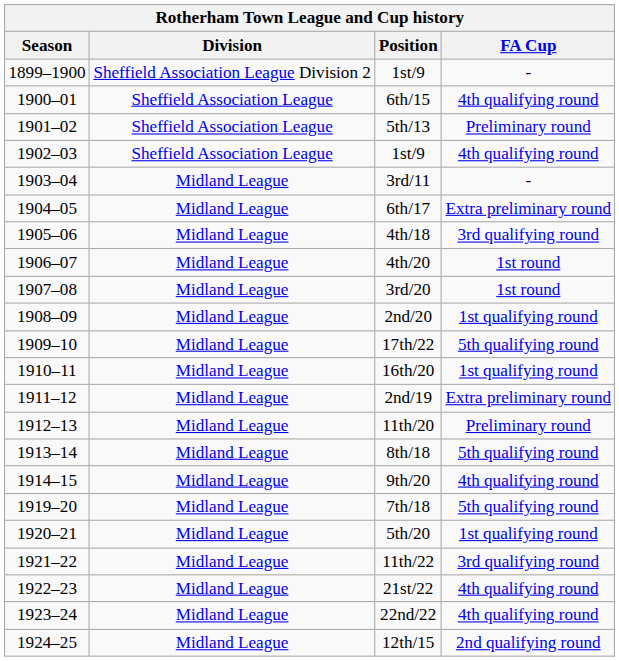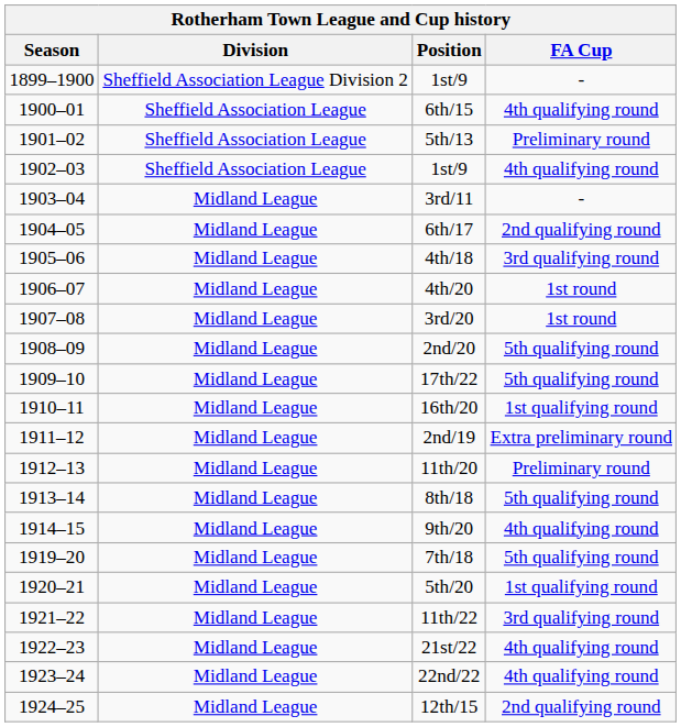 <table class="wikitable collapsible" style="text-align:center;">
 <tr>
 <th colspan="4"><strong>Rotherham Town League and Cup history</strong></th>
 </tr>
 <tr>
 <th>Season</th>
 <th>Division</th>
 <th>Position</th>
 <th><a href='#'>FA Cup</a></th>
 </tr>
 <tr>
 <td>1899–1900</td>
 <td><a href='#'>Sheffield Association League</a> Division 2</td>
 <td>1st/9</td>
 <td>-</td>
 </tr>
 <tr>
 <td>1900–01</td>
 <td><a href='#'>Sheffield Association League</a></td>
 <td>6th/15</td>
 <td><a href='#'>4th qualifying round</a></td>
 </tr>
 <tr>
 <td>1901–02</td>
 <td><a href='#'>Sheffield Association League</a></td>
 <td>5th/13</td>
 <td><a href='#'>Preliminary round</a></td>
 </tr>
 <tr>
 <td>1902–03</td>
 <td><a href='#'>Sheffield Association League</a></td>
 <td>1st/9</td>
 <td><a href='#'>4th qualifying round</a></td>
 </tr>
 <tr>
 <td>1903–04</td>
 <td><a href='#'>Midland League</a></td>
 <td>3rd/11</td>
 <td>-</td>
 </tr>
 <tr>
 <td>1904–05</td>
 <td><a href='#'>Midland League</a></td>
 <td>6th/17</td>
-<td><a href='#'>Extra preliminary round</a></td>
+<td><a href='#'>2nd qualifying round</a></td>
 </tr>
 <tr>
 <td>1905–06</td>
 <td><a href='#'>Midland League</a></td>
 <td>4th/18</td>
 <td><a href='#'>3rd qualifying round</a></td>
 </tr>
 <tr>
 <td>1906–07</td>
 <td><a href='#'>Midland League</a></td>
 <td>4th/20</td>
 <td><a href='#'>1st round</a></td>
 </tr>
 <tr>
 <td>1907–08</td>
 <td><a href='#'>Midland League</a></td>
 <td>3rd/20</td>
 <td><a href='#'>1st round</a></td>
 </tr>
 <tr>
 <td>1908–09</td>
 <td><a href='#'>Midland League</a></td>
 <td>2nd/20</td>
-<td><a href='#'>1st qualifying round</a></td>
+<td><a href='#'>5th qualifying round</a></td>
 </tr>
 <tr>
 <td>1909–10</td>
 <td><a href='#'>Midland League</a></td>
 <td>17th/22</td>
 <td><a href='#'>5th qualifying round</a></td>
 </tr>
 <tr>
 <td>1910–11</td>
 <td><a href='#'>Midland League</a></td>
 <td>16th/20</td>
 <td><a href='#'>1st qualifying round</a></td>
 </tr>
 <tr>
 <td>1911–12</td>
 <td><a href='#'>Midland League</a></td>
 <td>2nd/19</td>
 <td><a href='#'>Extra preliminary round</a></td>
 </tr>
 <tr>
 <td>1912–13</td>
 <td><a href='#'>Midland League</a></td>
 <td>11th/20</td>
 <td><a href='#'>Preliminary round</a></td>
 </tr>
 <tr>
 <td>1913–14</td>
 <td><a href='#'>Midland League</a></td>
 <td>8th/18</td>
 <td><a href='#'>5th qualifying round</a></td>
 </tr>
 <tr>
 <td>1914–15</td>
 <td><a href='#'>Midland League</a></td>
 <td>9th/20</td>
 <td><a href='#'>4th qualifying round</a></td>
 </tr>
 <tr>
 <td>1919–20</td>
 <td><a href='#'>Midland League</a></td>
 <td>7th/18</td>
 <td><a href='#'>5th qualifying round</a></td>
 </tr>
 <tr>
 <td>1920–21</td>
 <td><a href='#'>Midland League</a></td>
 <td>5th/20</td>
 <td><a href='#'>1st qualifying round</a></td>
 </tr>
 <tr>
 <td>1921–22</td>
 <td><a href='#'>Midland League</a></td>
 <td>11th/22</td>
 <td><a href='#'>3rd qualifying round</a></td>
 </tr>
 <tr>
 <td>1922–23</td>
 <td><a href='#'>Midland League</a></td>
 <td>21st/22</td>
 <td><a href='#'>4th qualifying round</a></td>
 </tr>
 <tr>
 <td>1923–24</td>
 <td><a href='#'>Midland League</a></td>
 <td>22nd/22</td>
 <td><a href='#'>4th qualifying round</a></td>
 </tr>
 <tr>
 <td>1924–25</td>
 <td><a href='#'>Midland League</a></td>
 <td>12th/15</td>
 <td><a href='#'>2nd qualifying round</a></td>
 </tr>
 </table>
